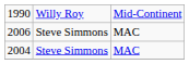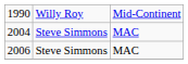 <table class="wikitable">
 <tr>
 <td>1990</td>
 <td> <a href='#'>Willy Roy</a></td>
 <td><a href='#'>Mid-Continent</a></td>
 </tr>
 <tr>
+<td>2004</td>
+<td> <a href='#'>Steve Simmons</a></td>
+<td><a href='#'>MAC</a></td>
+</tr>
+<tr>
 <td>2006</td>
 <td> Steve Simmons</td>
 <td>MAC</td>
 </tr>
 <tr>
-<td>2004</td>
-<td> <a href='#'>Steve Simmons</a></td>
-<td><a href='#'>MAC</a></td>
-</tr>
-<tr>
 </tr>
 </table>
